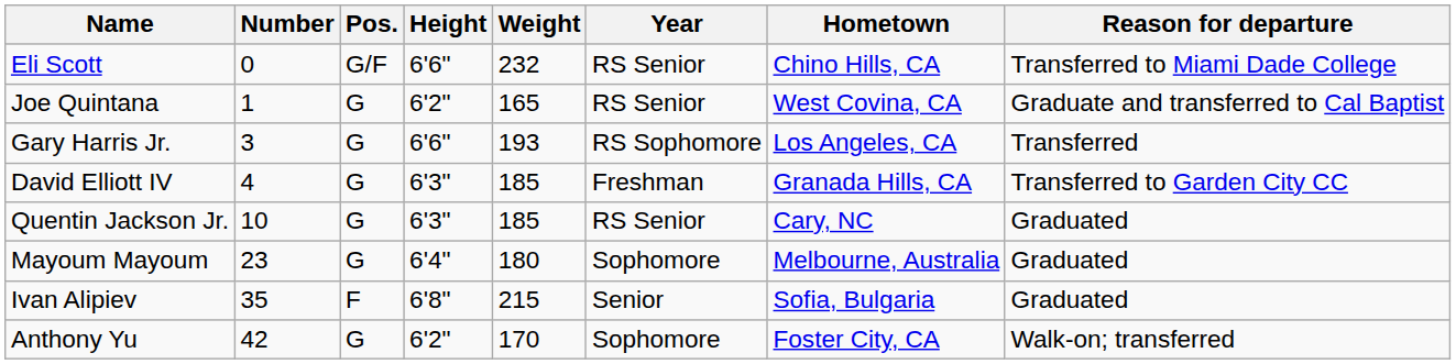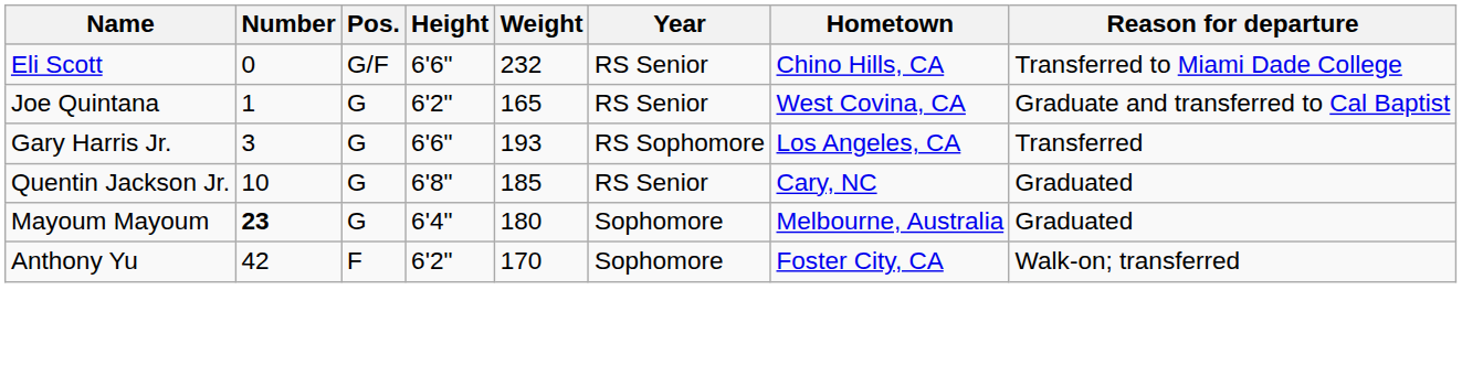 <table class="wikitable sortable" border="1">
 <tr>
 <th>Name</th>
 <th>Number</th>
 <th>Pos.</th>
 <th>Height</th>
 <th>Weight</th>
 <th>Year</th>
 <th>Hometown</th>
 <th class="unsortable">Reason for departure</th>
 </tr>
 <tr>
 <td><a href='#'>Eli Scott</a></td>
 <td>0</td>
 <td>G/F</td>
 <td>6'6"</td>
 <td>232</td>
 <td>RS Senior</td>
 <td><a href='#'>Chino Hills, CA</a></td>
 <td>Transferred to <a href='#'>Miami Dade College</a></td>
 </tr>
 <tr>
 <td>Joe Quintana</td>
 <td>1</td>
 <td>G</td>
 <td>6'2"</td>
 <td>165</td>
 <td>RS Senior</td>
 <td><a href='#'>West Covina, CA</a></td>
 <td>Graduate and transferred to <a href='#'>Cal Baptist</a></td>
 </tr>
 <tr>
 <td>Gary Harris Jr.</td>
 <td>3</td>
 <td>G</td>
 <td>6'6"</td>
 <td>193</td>
 <td>RS Sophomore</td>
 <td><a href='#'>Los Angeles, CA</a></td>
 <td>Transferred</td>
 </tr>
 <tr>
-<td>David Elliott IV</td>
-<td>4</td>
-<td>G</td>
-<td>6'3"</td>
-<td>185</td>
-<td>Freshman</td>
-<td><a href='#'>Granada Hills, CA</a></td>
-<td>Transferred to <a href='#'>Garden City CC</a></td>
-</tr>
-<tr>
 <td>Quentin Jackson Jr.</td>
 <td>10</td>
 <td>G</td>
-<td>6'3"</td>
+<td>6'8"</td>
 <td>185</td>
 <td>RS Senior</td>
 <td><a href='#'>Cary, NC</a></td>
 <td>Graduated</td>
 </tr>
 <tr>
 <td>Mayoum Mayoum</td>
-<td>23</td>
+<td><strong>23</strong></td>
 <td>G</td>
 <td>6'4"</td>
 <td>180</td>
 <td>Sophomore</td>
 <td><a href='#'>Melbourne, Australia</a></td>
 <td>Graduated</td>
 </tr>
 <tr>
-<td>Ivan Alipiev</td>
-<td>35</td>
-<td>F</td>
-<td>6'8"</td>
-<td>215</td>
-<td>Senior</td>
-<td><a href='#'>Sofia, Bulgaria</a></td>
-<td>Graduated</td>
-</tr>
-<tr>
 <td>Anthony Yu</td>
 <td>42</td>
-<td>G</td>
+<td>F</td>
 <td>6'2"</td>
 <td>170</td>
 <td>Sophomore</td>
 <td><a href='#'>Foster City, CA</a></td>
 <td>Walk-on; transferred</td>
 </tr>
 </table>
